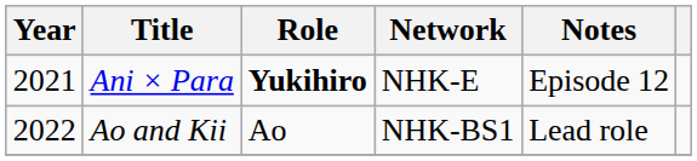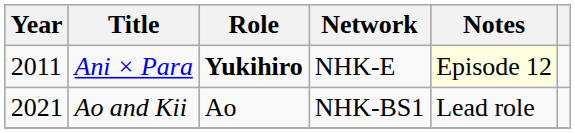 <table class="wikitable">
 <tr>
 <th>Year</th>
 <th>Title</th>
 <th>Role</th>
 <th>Network</th>
 <th>Notes</th>
 <th></th>
 </tr>
 <tr>
-<td>2021</td>
+<td>2011</td>
 <td><em><a href='#'>Ani × Para</a></em></td>
 <td><strong>Yukihiro</strong></td>
 <td>NHK-E</td>
-<td>Episode 12</td>
+<td style="background: lightyellow;">Episode 12</td>
 <td></td>
 </tr>
 <tr>
-<td>2022</td>
+<td>2021</td>
 <td><em>Ao and Kii</em></td>
 <td>Ao</td>
 <td>NHK-BS1</td>
 <td>Lead role</td>
 <td></td>
 </tr>
 <tr>
 </tr>
 </table>
